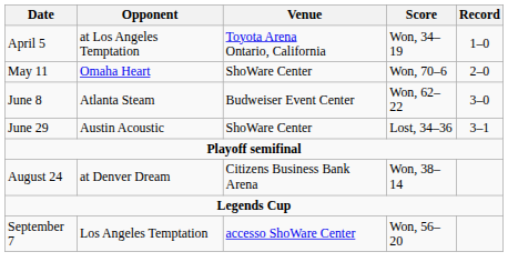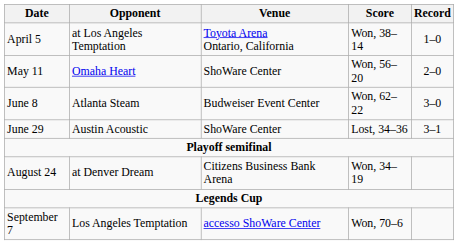 <table class="wikitable">
 <tr>
 <th>Date</th>
 <th>Opponent</th>
 <th>Venue</th>
 <th>Score</th>
 <th>Record</th>
 </tr>
 <tr>
 <td>April 5</td>
 <td>at Los Angeles Temptation</td>
 <td><a href='#'>Toyota Arena</a><br>Ontario, California</td>
-<td>Won, 34–19</td>
+<td>Won, 38–14</td>
 <td align=center>1–0</td>
 </tr>
 <tr>
 <td>May 11</td>
 <td><a href='#'>Omaha Heart</a></td>
 <td>ShoWare Center</td>
-<td>Won, 70–6</td>
+<td>Won, 56–20</td>
 <td align=center>2–0</td>
 </tr>
 <tr>
 <td>June 8</td>
 <td>Atlanta Steam</td>
 <td>Budweiser Event Center</td>
 <td>Won, 62–22</td>
 <td align=center>3–0</td>
 </tr>
 <tr>
 <td>June 29</td>
 <td>Austin Acoustic</td>
 <td>ShoWare Center</td>
 <td>Lost, 34–36</td>
 <td align=center>3–1</td>
 </tr>
 <tr>
 <td colspan=6; style="text-align:center"><strong>Playoff semifinal</strong></td>
 </tr>
 <tr>
 <td>August 24</td>
 <td>at Denver Dream</td>
 <td>Citizens Business Bank Arena</td>
-<td>Won, 38–14</td>
+<td>Won, 34–19</td>
 <td></td>
 </tr>
 <tr>
 <td colspan=6; style="text-align:center"><strong>Legends Cup</strong></td>
 </tr>
 <tr>
 <td>September 7</td>
 <td>Los Angeles Temptation</td>
 <td><a href='#'>accesso ShoWare Center</a></td>
-<td>Won, 56–20</td>
+<td>Won, 70–6</td>
 <td></td>
 </tr>
 </table>
